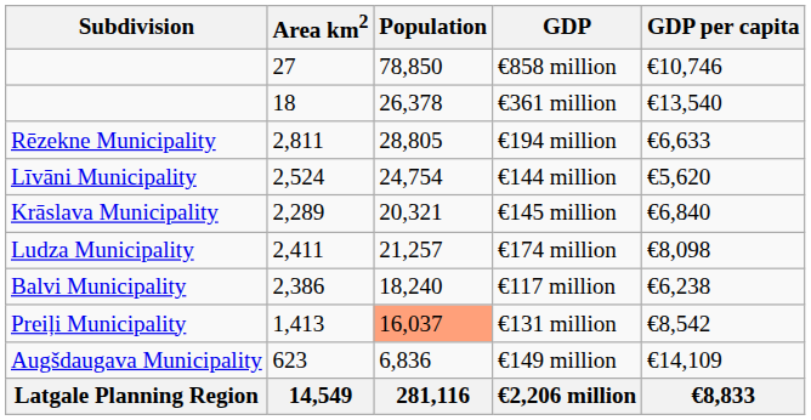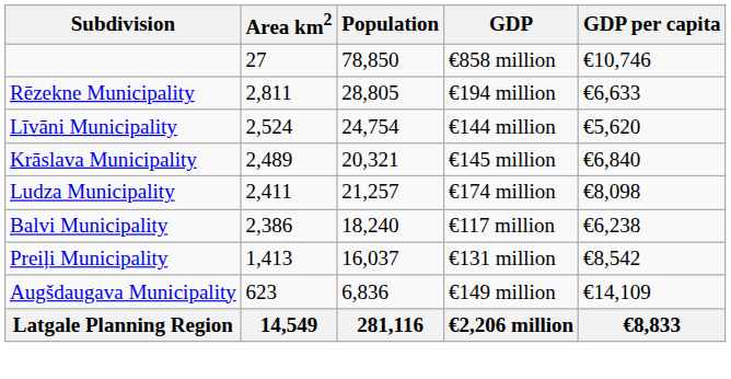 <table class="wikitable sortable">
 <tr>
 <th>Subdivision</th>
 <th>Area km<sup>2</sup></th>
 <th>Population</th>
 <th>GDP</th>
 <th>GDP per capita</th>
 </tr>
 <tr>
 <td></td>
 <td>27</td>
 <td>78,850</td>
 <td>€858 million</td>
 <td>€10,746</td>
-</tr>
-<tr>
-<td></td>
-<td>18</td>
-<td>26,378</td>
-<td>€361 million</td>
-<td>€13,540</td>
 </tr>
 <tr>
 <td><a href='#'>Rēzekne Municipality</a></td>
 <td>2,811</td>
 <td>28,805</td>
 <td>€194 million</td>
 <td>€6,633</td>
 </tr>
 <tr>
 <td><a href='#'>Līvāni Municipality</a></td>
 <td>2,524</td>
 <td>24,754</td>
 <td>€144 million</td>
 <td>€5,620</td>
 </tr>
 <tr>
 <td><a href='#'>Krāslava Municipality</a></td>
-<td>2,289</td>
+<td>2,489</td>
 <td>20,321</td>
 <td>€145 million</td>
 <td>€6,840</td>
 </tr>
 <tr>
 <td><a href='#'>Ludza Municipality</a></td>
 <td>2,411</td>
 <td>21,257</td>
 <td>€174 million</td>
 <td>€8,098</td>
 </tr>
 <tr>
 <td><a href='#'>Balvi Municipality</a></td>
 <td>2,386</td>
 <td>18,240</td>
 <td>€117 million</td>
 <td>€6,238</td>
 </tr>
 <tr>
 <td><a href='#'>Preiļi Municipality</a></td>
 <td>1,413</td>
-<td style="background: lightsalmon;">16,037</td>
+<td>16,037</td>
 <td>€131 million</td>
 <td>€8,542</td>
 </tr>
 <tr>
 <td><a href='#'>Augšdaugava Municipality</a></td>
 <td>623</td>
 <td>6,836</td>
 <td>€149 million</td>
 <td>€14,109</td>
 </tr>
 <tr>
 <th><strong>Latgale Planning Region</strong></th>
 <th><strong>14,549</strong></th>
 <th><strong>281,116</strong></th>
 <th><strong>€2,206 million</strong></th>
 <th><strong>€8,833</strong></th>
 </tr>
 </table>
